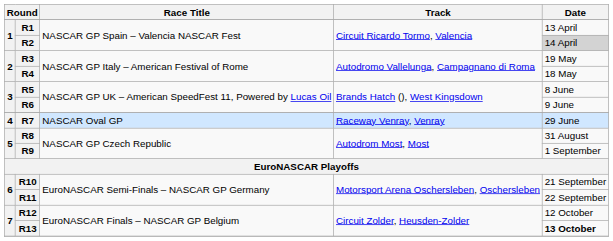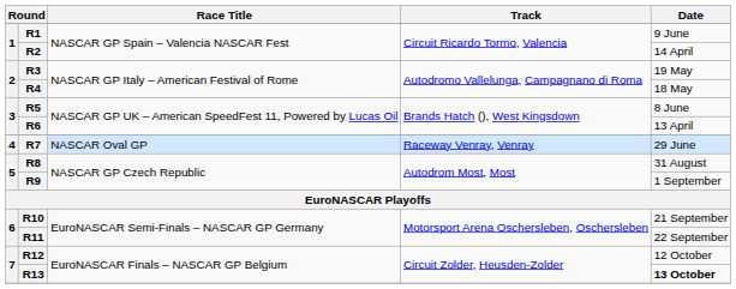 <table class="wikitable" style="font-size:85%;">
 <tr>
 <th colspan=2>Round</th>
 <th>Race Title</th>
 <th>Track</th>
 <th>Date</th>
 </tr>
 <tr>
 </tr>
 <tr>
 <th rowspan=2>1</th>
 <th>R1</th>
 <td rowspan=2 nowrap>NASCAR GP Spain – Valencia NASCAR Fest</td>
 <td rowspan=2 nowrap> <a href='#'>Circuit Ricardo Tormo</a>, <a href='#'>Valencia</a></td>
-<td>13 April</td>
+<td>9 June</td>
 </tr>
 <tr>
 <th>R2</th>
-<td style="background: lightgrey;">14 April</td>
+<td>14 April</td>
 </tr>
 <tr>
 <th rowspan=2>2</th>
 <th>R3</th>
 <td rowspan=2 nowrap>NASCAR GP Italy – American Festival of Rome</td>
 <td rowspan=2 nowrap> <a href='#'>Autodromo Vallelunga</a>, <a href='#'>Campagnano di Roma</a></td>
 <td>19 May</td>
 </tr>
 <tr>
 <th>R4</th>
 <td>18 May</td>
 </tr>
 <tr>
 <th rowspan=2>3</th>
 <th>R5</th>
 <td rowspan=2 nowrap>NASCAR GP UK – American SpeedFest 11, Powered by <a href='#'>Lucas Oil</a></td>
 <td rowspan=2 nowrap> <a href='#'>Brands Hatch</a> (), <a href='#'>West Kingsdown</a></td>
 <td>8 June</td>
 </tr>
 <tr>
 <th>R6</th>
-<td>9 June</td>
+<td>13 April</td>
 </tr>
 <tr>
 </tr>
 <tr style="background:#D0E7FF;">
 <th>4</th>
 <th>R7</th>
 <td nowrap>NASCAR Oval GP</td>
 <td nowrap> <a href='#'>Raceway Venray</a>, <a href='#'>Venray</a></td>
 <td>29 June</td>
 </tr>
 <tr>
 <th rowspan=2>5</th>
 <th>R8</th>
 <td rowspan=2 nowrap>NASCAR GP Czech Republic</td>
 <td rowspan=2 nowrap> <a href='#'>Autodrom Most</a>, <a href='#'>Most</a></td>
 <td>31 August</td>
 </tr>
 <tr>
 <th>R9</th>
 <td>1 September</td>
 </tr>
 <tr>
 <th colspan="5">EuroNASCAR Playoffs</th>
 </tr>
 <tr>
 <th rowspan=2>6</th>
 <th>R10</th>
 <td rowspan=2 nowrap>EuroNASCAR Semi-Finals – NASCAR GP Germany</td>
 <td rowspan=2 nowrap> <a href='#'>Motorsport Arena Oschersleben</a>, <a href='#'>Oschersleben</a></td>
 <td nowrap>21 September</td>
 </tr>
 <tr>
 <th>R11</th>
 <td nowrap>22 September</td>
 </tr>
 <tr>
 <th rowspan=2>7</th>
 <th>R12</th>
 <td rowspan=2 nowrap>EuroNASCAR Finals – NASCAR GP Belgium</td>
 <td rowspan=2 nowrap> <a href='#'>Circuit Zolder</a>, <a href='#'>Heusden-Zolder</a></td>
 <td>12 October</td>
 </tr>
 <tr>
 <th>R13</th>
 <td><strong>13 October</strong></td>
 </tr>
 <tr>
 </tr>
 </table>
